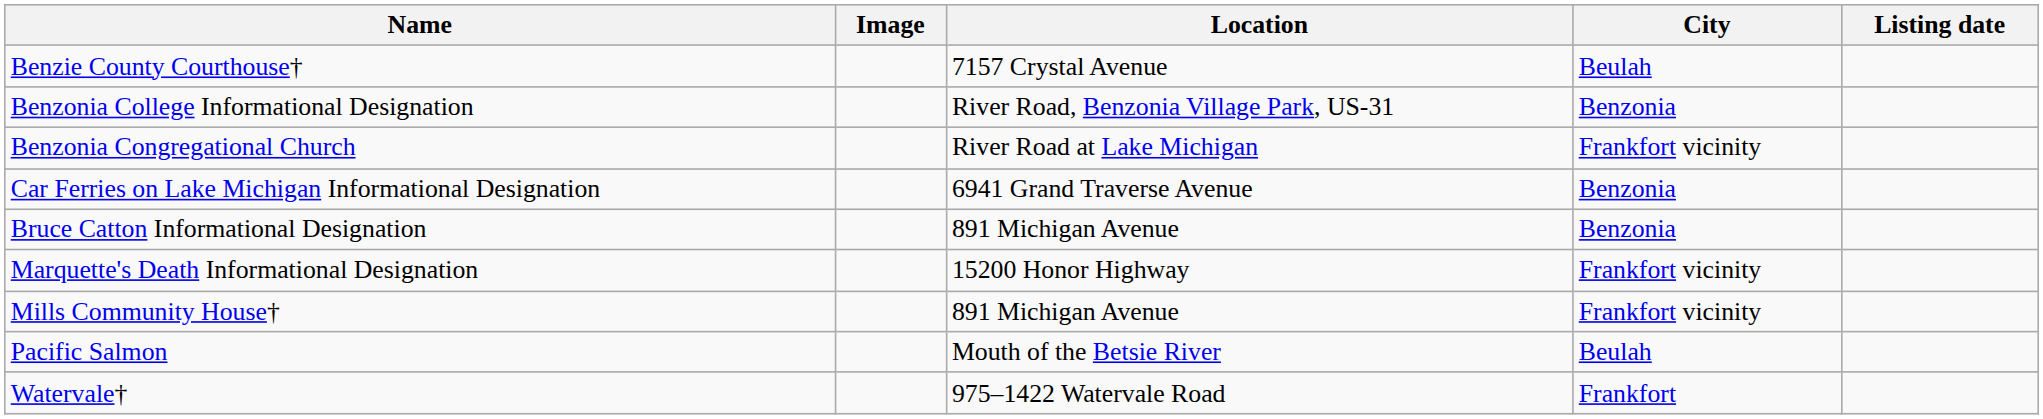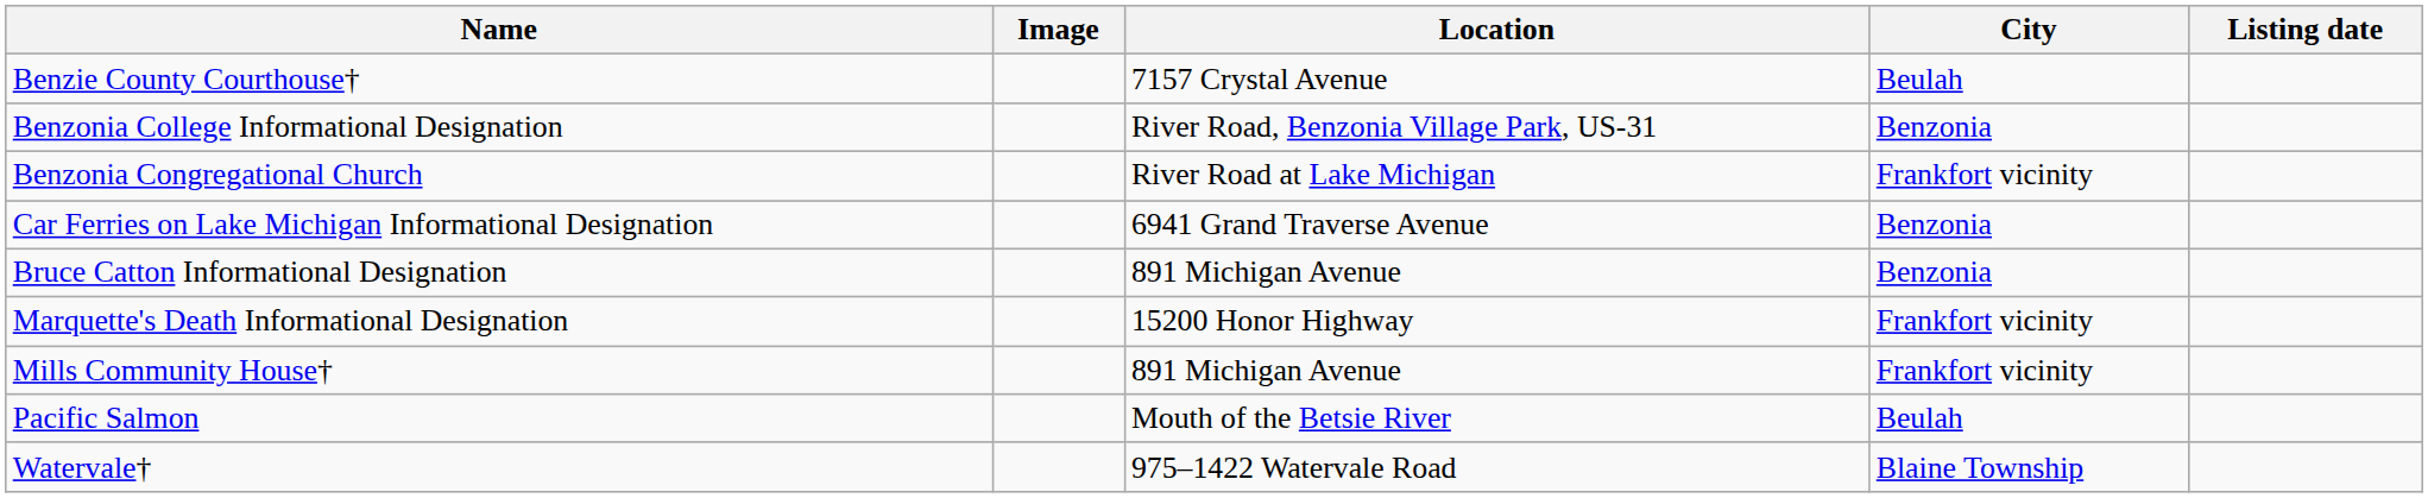 <table class="wikitable sortable" style="width:100%">
 <tr>
 <th>Name</th>
 <th>Image</th>
 <th>Location</th>
 <th>City</th>
 <th>Listing date</th>
 </tr>
 <tr>
 <td><a href='#'>Benzie County Courthouse</a>†</td>
 <td></td>
 <td>7157 Crystal Avenue</td>
 <td><a href='#'>Beulah</a></td>
 <td></td>
 </tr>
 <tr>
 <td><a href='#'>Benzonia College</a> Informational Designation</td>
 <td></td>
 <td>River Road, <a href='#'>Benzonia Village Park</a>, US-31</td>
 <td><a href='#'>Benzonia</a></td>
 <td></td>
 </tr>
 <tr>
 <td><a href='#'>Benzonia Congregational Church</a></td>
 <td></td>
 <td>River Road at <a href='#'>Lake Michigan</a></td>
 <td><a href='#'>Frankfort</a> vicinity</td>
 <td></td>
 </tr>
 <tr>
 <td><a href='#'>Car Ferries on Lake Michigan</a> Informational Designation</td>
 <td></td>
 <td>6941 Grand Traverse Avenue</td>
 <td><a href='#'>Benzonia</a></td>
 <td></td>
 </tr>
 <tr>
 <td><a href='#'>Bruce Catton</a> Informational Designation</td>
 <td></td>
 <td>891 Michigan Avenue</td>
 <td><a href='#'>Benzonia</a></td>
 <td></td>
 </tr>
 <tr>
 <td><a href='#'>Marquette's Death</a> Informational Designation</td>
 <td></td>
 <td>15200 Honor Highway</td>
 <td><a href='#'>Frankfort</a> vicinity</td>
 <td></td>
 </tr>
 <tr>
 <td><a href='#'>Mills Community House</a>†</td>
 <td></td>
 <td>891 Michigan Avenue</td>
 <td><a href='#'>Frankfort</a> vicinity</td>
 <td></td>
 </tr>
 <tr>
 <td><a href='#'>Pacific Salmon</a></td>
 <td></td>
 <td>Mouth of the <a href='#'>Betsie River</a></td>
 <td><a href='#'>Beulah</a></td>
 <td></td>
 </tr>
 <tr>
 <td><a href='#'>Watervale</a>†</td>
 <td></td>
 <td>975–1422 Watervale Road</td>
-<td><a href='#'>Frankfort</a></td>
+<td><a href='#'>Blaine Township</a></td>
 <td></td>
 </tr>
 </table>
